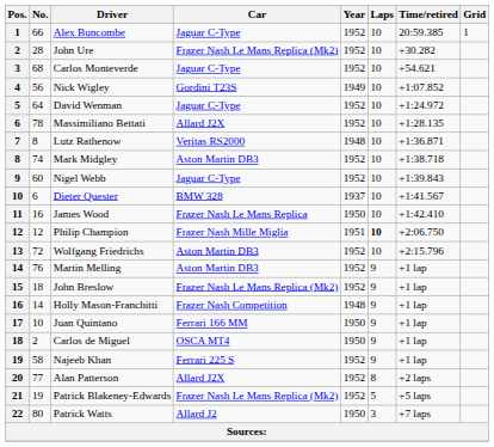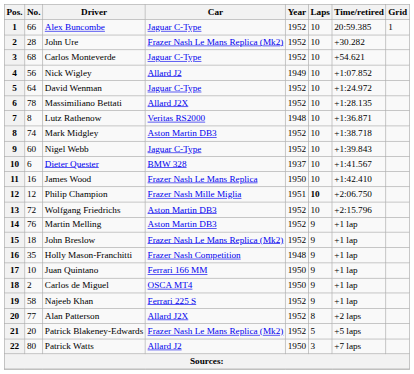 <table class="wikitable" style="font-size:90%">
 <tr>
 <th>Pos.</th>
 <th>No.</th>
 <th>Driver</th>
 <th>Car</th>
 <th>Year</th>
 <th>Laps</th>
 <th>Time/retired</th>
 <th>Grid</th>
 </tr>
 <tr>
 <th>1</th>
 <td>66</td>
 <td> <a href='#'>Alex Buncombe</a></td>
 <td><a href='#'>Jaguar C-Type</a></td>
 <td>1952</td>
 <td>10</td>
 <td>20:59.385</td>
 <td>1</td>
 </tr>
 <tr>
 <th>2</th>
 <td>28</td>
 <td> John Ure</td>
 <td><a href='#'>Frazer Nash Le Mans Replica (Mk2)</a></td>
 <td>1952</td>
 <td>10</td>
 <td>+30.282</td>
 <td></td>
 </tr>
 <tr>
 <th>3</th>
 <td>68</td>
 <td> Carlos Monteverde</td>
 <td><a href='#'>Jaguar C-Type</a></td>
 <td>1952</td>
 <td>10</td>
 <td>+54.621</td>
 <td></td>
 </tr>
 <tr>
 <th>4</th>
 <td>56</td>
 <td> Nick Wigley</td>
-<td><a href='#'>Gordini T23S</a></td>
+<td><a href='#'>Allard J2</a></td>
 <td>1949</td>
 <td>10</td>
 <td>+1:07.852</td>
 <td></td>
 </tr>
 <tr>
 <th>5</th>
 <td>64</td>
 <td> David Wenman</td>
 <td><a href='#'>Jaguar C-Type</a></td>
 <td>1952</td>
 <td>10</td>
 <td>+1:24.972</td>
 <td></td>
 </tr>
 <tr>
 <th>6</th>
 <td>78</td>
 <td> Massimiliano Bettati</td>
 <td><a href='#'>Allard J2X</a></td>
 <td>1952</td>
 <td>10</td>
 <td>+1:28.135</td>
 <td></td>
 </tr>
 <tr>
 <th>7</th>
 <td>8</td>
 <td> Lutz Rathenow</td>
 <td><a href='#'>Veritas RS2000</a></td>
 <td>1948</td>
 <td>10</td>
 <td>+1:36.871</td>
 <td></td>
 </tr>
 <tr>
 <th>8</th>
 <td>74</td>
 <td> Mark Midgley</td>
 <td><a href='#'>Aston Martin DB3</a></td>
 <td>1952</td>
 <td>10</td>
 <td>+1:38.718</td>
 <td></td>
 </tr>
 <tr>
 <th>9</th>
 <td>60</td>
 <td> Nigel Webb</td>
 <td><a href='#'>Jaguar C-Type</a></td>
 <td>1952</td>
 <td>10</td>
 <td>+1:39.843</td>
 <td></td>
 </tr>
 <tr>
 <th>10</th>
 <td>6</td>
 <td> <a href='#'>Dieter Quester</a></td>
 <td><a href='#'>BMW 328</a></td>
 <td>1937</td>
 <td>10</td>
 <td>+1:41.567</td>
 <td></td>
 </tr>
 <tr>
 <th>11</th>
 <td>16</td>
 <td> James Wood</td>
 <td><a href='#'>Frazer Nash Le Mans Replica</a></td>
 <td>1950</td>
 <td>10</td>
 <td>+1:42.410</td>
 <td></td>
 </tr>
 <tr>
 <th>12</th>
 <td>12</td>
 <td> Philip Champion</td>
 <td><a href='#'>Frazer Nash Mille Miglia</a></td>
 <td>1951</td>
 <td><strong>10</strong></td>
 <td>+2:06.750</td>
 <td></td>
 </tr>
 <tr>
 <th>13</th>
 <td>72</td>
 <td> Wolfgang Friedrichs</td>
 <td><a href='#'>Aston Martin DB3</a></td>
 <td>1952</td>
 <td>10</td>
 <td>+2:15.796</td>
 <td></td>
 </tr>
 <tr>
 <th>14</th>
 <td>76</td>
 <td> Martin Melling</td>
 <td><a href='#'>Aston Martin DB3</a></td>
 <td>1952</td>
 <td>9</td>
 <td>+1 lap</td>
 <td></td>
 </tr>
 <tr>
 <th>15</th>
 <td>18</td>
 <td> John Breslow</td>
 <td><a href='#'>Frazer Nash Le Mans Replica (Mk2)</a></td>
 <td>1952</td>
 <td>9</td>
 <td>+1 lap</td>
 <td></td>
 </tr>
 <tr>
 <th>16</th>
-<td>14</td>
+<td>35</td>
 <td> Holly Mason-Franchitti</td>
 <td><a href='#'>Frazer Nash Competition</a></td>
 <td>1948</td>
 <td>9</td>
 <td>+1 lap</td>
 <td></td>
 </tr>
 <tr>
 <th>17</th>
 <td>10</td>
 <td> Juan Quintano</td>
 <td><a href='#'>Ferrari 166 MM</a></td>
 <td>1950</td>
 <td>9</td>
 <td>+1 lap</td>
 <td></td>
 </tr>
 <tr>
 <th>18</th>
 <td>2</td>
 <td> Carlos de Miguel</td>
 <td><a href='#'>OSCA MT4</a></td>
 <td>1950</td>
 <td>9</td>
 <td>+1 lap</td>
 <td></td>
 </tr>
 <tr>
 <th>19</th>
 <td>58</td>
 <td> Najeeb Khan</td>
 <td><a href='#'>Ferrari 225 S</a></td>
 <td>1952</td>
 <td>9</td>
 <td>+1 lap</td>
 <td></td>
 </tr>
 <tr>
 <th>20</th>
 <td>77</td>
 <td> Alan Patterson</td>
 <td><a href='#'>Allard J2X</a></td>
 <td>1952</td>
 <td>8</td>
 <td>+2 laps</td>
 <td></td>
 </tr>
 <tr>
 <th>21</th>
-<td>19</td>
+<td>20</td>
 <td> Patrick Blakeney-Edwards</td>
 <td><a href='#'>Frazer Nash Le Mans Replica (Mk2)</a></td>
 <td>1952</td>
 <td>5</td>
 <td>+5 laps</td>
 <td></td>
 </tr>
 <tr>
 <th>22</th>
 <td>80</td>
 <td> Patrick Watts</td>
 <td><a href='#'>Allard J2</a></td>
 <td>1950</td>
 <td>3</td>
 <td>+7 laps</td>
 <td></td>
 </tr>
 <tr style="background-color:#E5E4E2" align="center">
 <th colspan=8>Sources:</th>
 </tr>
 <tr>
 </tr>
 </table>
